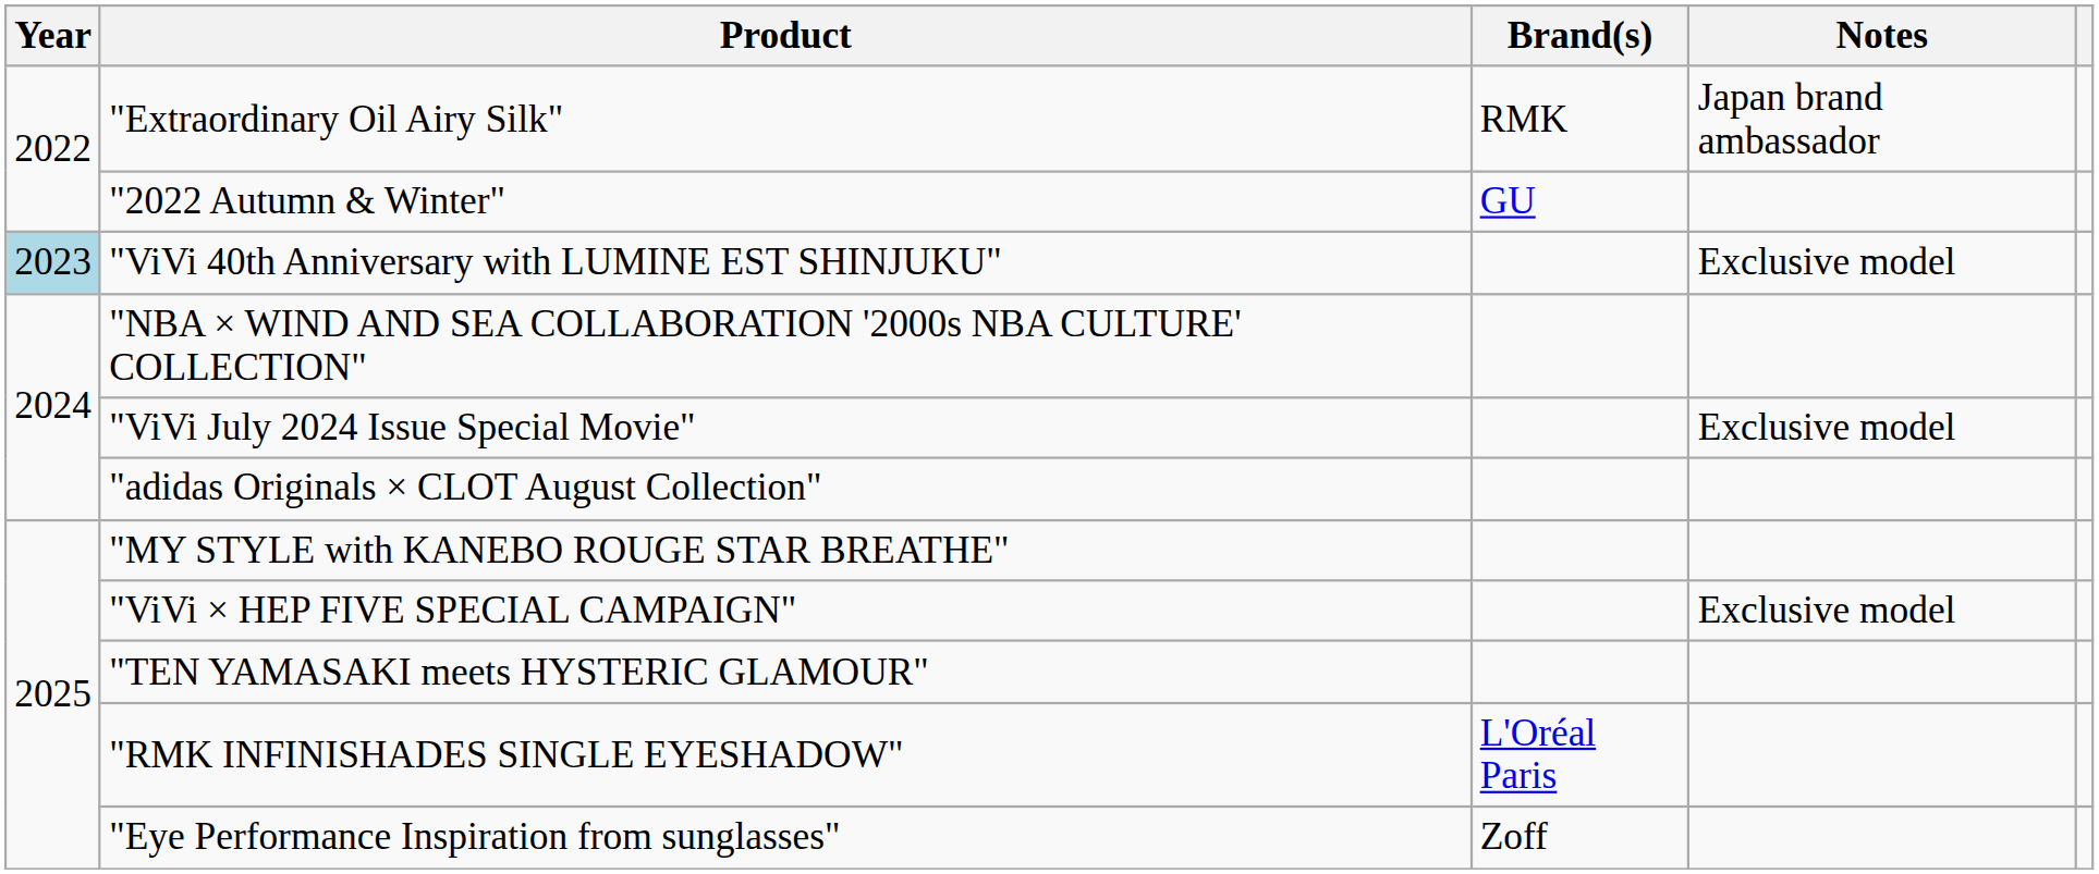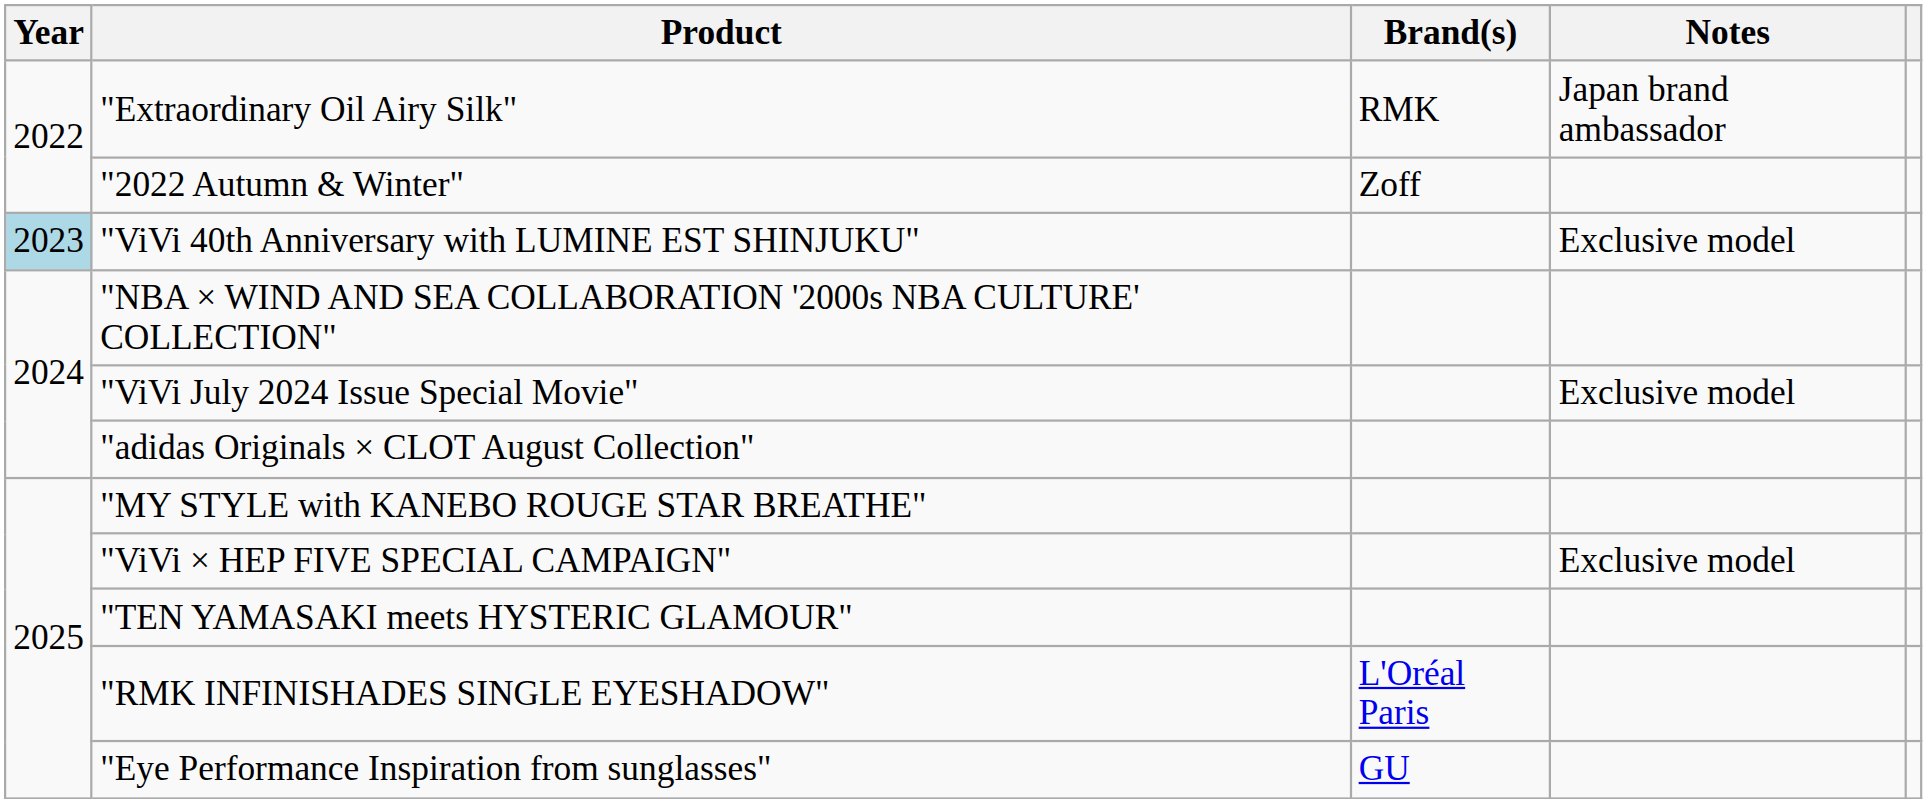 <table class="wikitable">
 <tr>
 <th>Year</th>
 <th>Product</th>
 <th>Brand(s)</th>
 <th>Notes</th>
 <th></th>
 </tr>
 <tr>
 <td rowspan="2">2022</td>
 <td>"Extraordinary Oil Airy Silk"</td>
 <td>RMK</td>
 <td>Japan brand ambassador</td>
 <td></td>
 </tr>
 <tr>
 <td>"2022 Autumn & Winter"</td>
-<td><a href='#'>GU</a></td>
+<td>Zoff</td>
 <td></td>
 <td></td>
 </tr>
 <tr>
 <td style="background: lightblue;">2023</td>
 <td>"ViVi 40th Anniversary with LUMINE EST SHINJUKU"</td>
 <td></td>
 <td>Exclusive model</td>
 <td></td>
 </tr>
 <tr>
 <td rowspan="3">2024</td>
 <td>"NBA × WIND AND SEA COLLABORATION '2000s NBA CULTURE' COLLECTION"</td>
 <td></td>
 <td></td>
 <td></td>
 </tr>
 <tr>
 <td>"ViVi July 2024 Issue Special Movie"</td>
 <td></td>
 <td>Exclusive model</td>
 <td></td>
 </tr>
 <tr>
 <td>"adidas Originals × CLOT August Collection"</td>
 <td></td>
 <td></td>
 <td></td>
 </tr>
 <tr>
 <td rowspan="5">2025</td>
 <td>"MY STYLE with KANEBO ROUGE STAR BREATHE"</td>
 <td></td>
 <td></td>
 <td></td>
 </tr>
 <tr>
 <td>"ViVi × HEP FIVE SPECIAL CAMPAIGN"</td>
 <td></td>
 <td>Exclusive model</td>
 <td></td>
 </tr>
 <tr>
 <td>"TEN YAMASAKI meets HYSTERIC GLAMOUR"</td>
 <td></td>
 <td></td>
 <td></td>
 </tr>
 <tr>
 <td>"RMK INFINISHADES SINGLE EYESHADOW"</td>
 <td><a href='#'>L'Oréal Paris</a></td>
 <td></td>
 <td></td>
 </tr>
 <tr>
 <td>"Eye Performance Inspiration from sunglasses"</td>
-<td>Zoff</td>
+<td><a href='#'>GU</a></td>
 <td></td>
 <td></td>
 </tr>
 </table>
